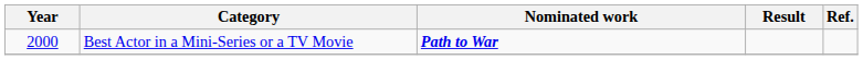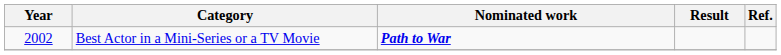 <table class=wikitable>
 <tr>
 <th scope="col" style="width:5em;">Year</th>
 <th scope="col" style="width:26em;">Category</th>
 <th scope="col" style="width:25em;">Nominated work</th>
 <th scope="col" style="width:5em;">Result</th>
 <th>Ref.</th>
 </tr>
 <tr>
-<td style="text-align:center;"><a href='#'>2000</a></td>
+<td style="text-align:center;"><a href='#'>2002</a></td>
 <td><a href='#'>Best Actor in a Mini-Series or a TV Movie</a></td>
 <td><strong><em><a href='#'>Path to War</a></em></strong></td>
 <td></td>
 <td style="text-align:center;"></td>
 </tr>
 <tr>
 </tr>
 </table>
